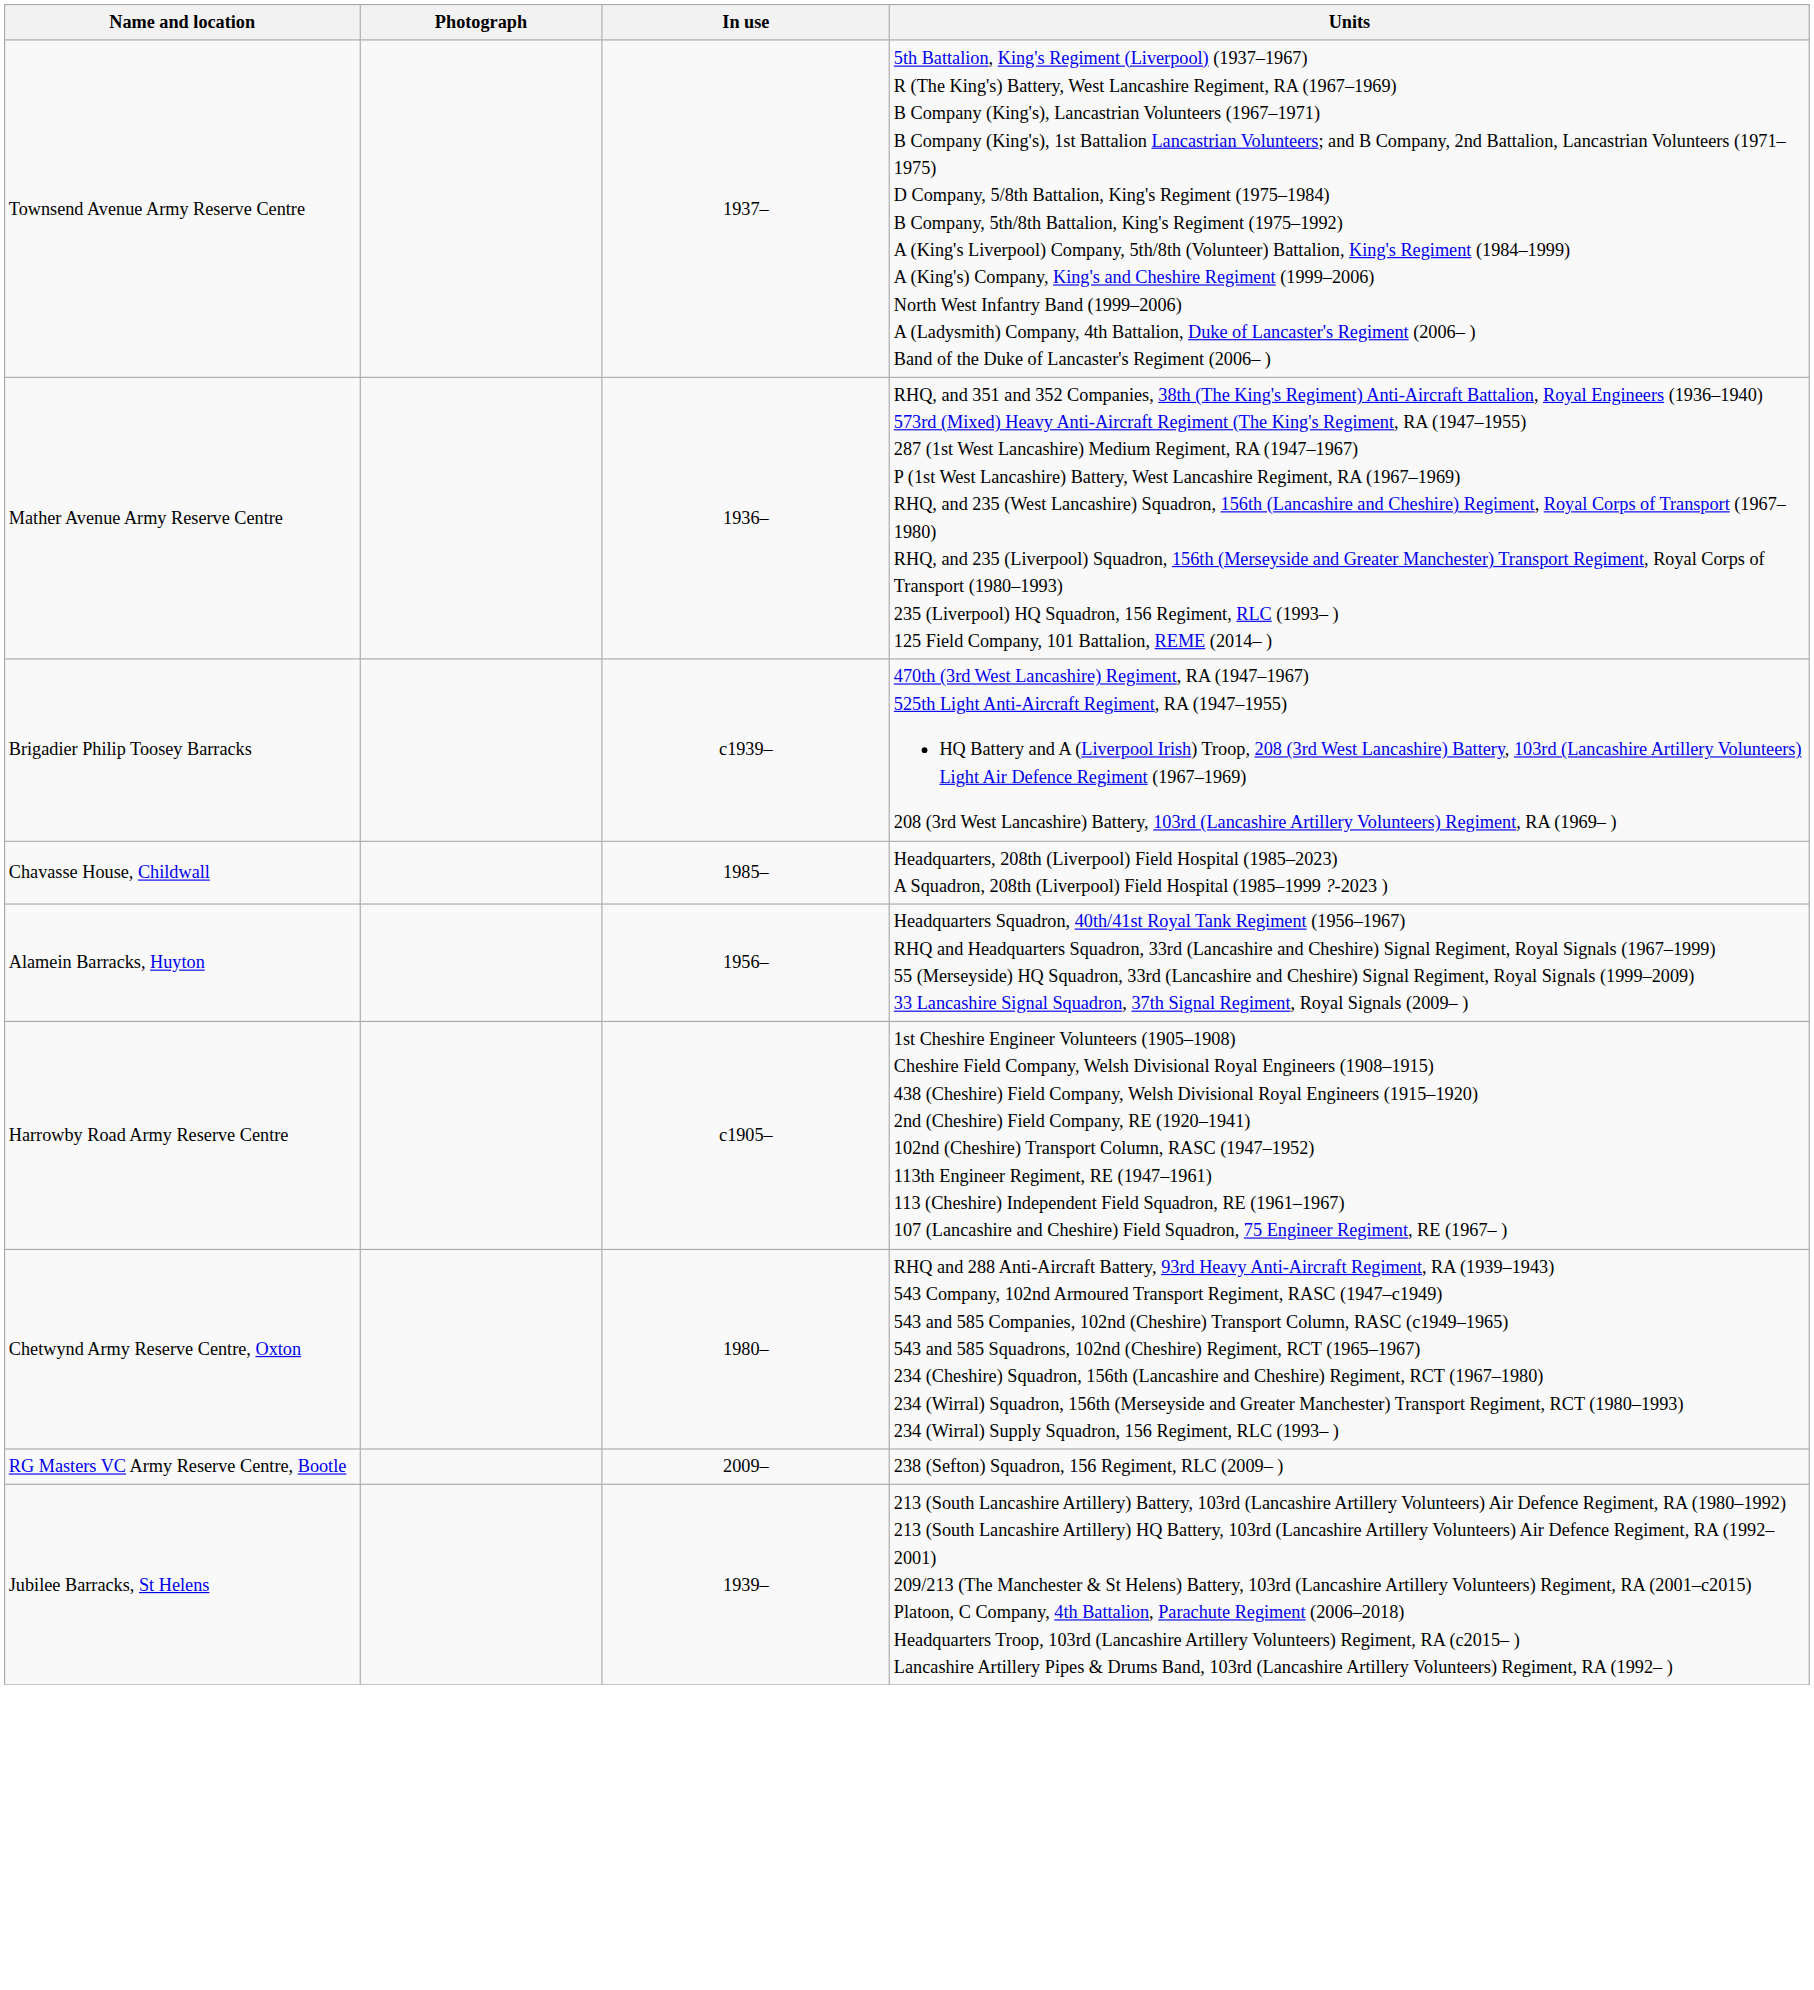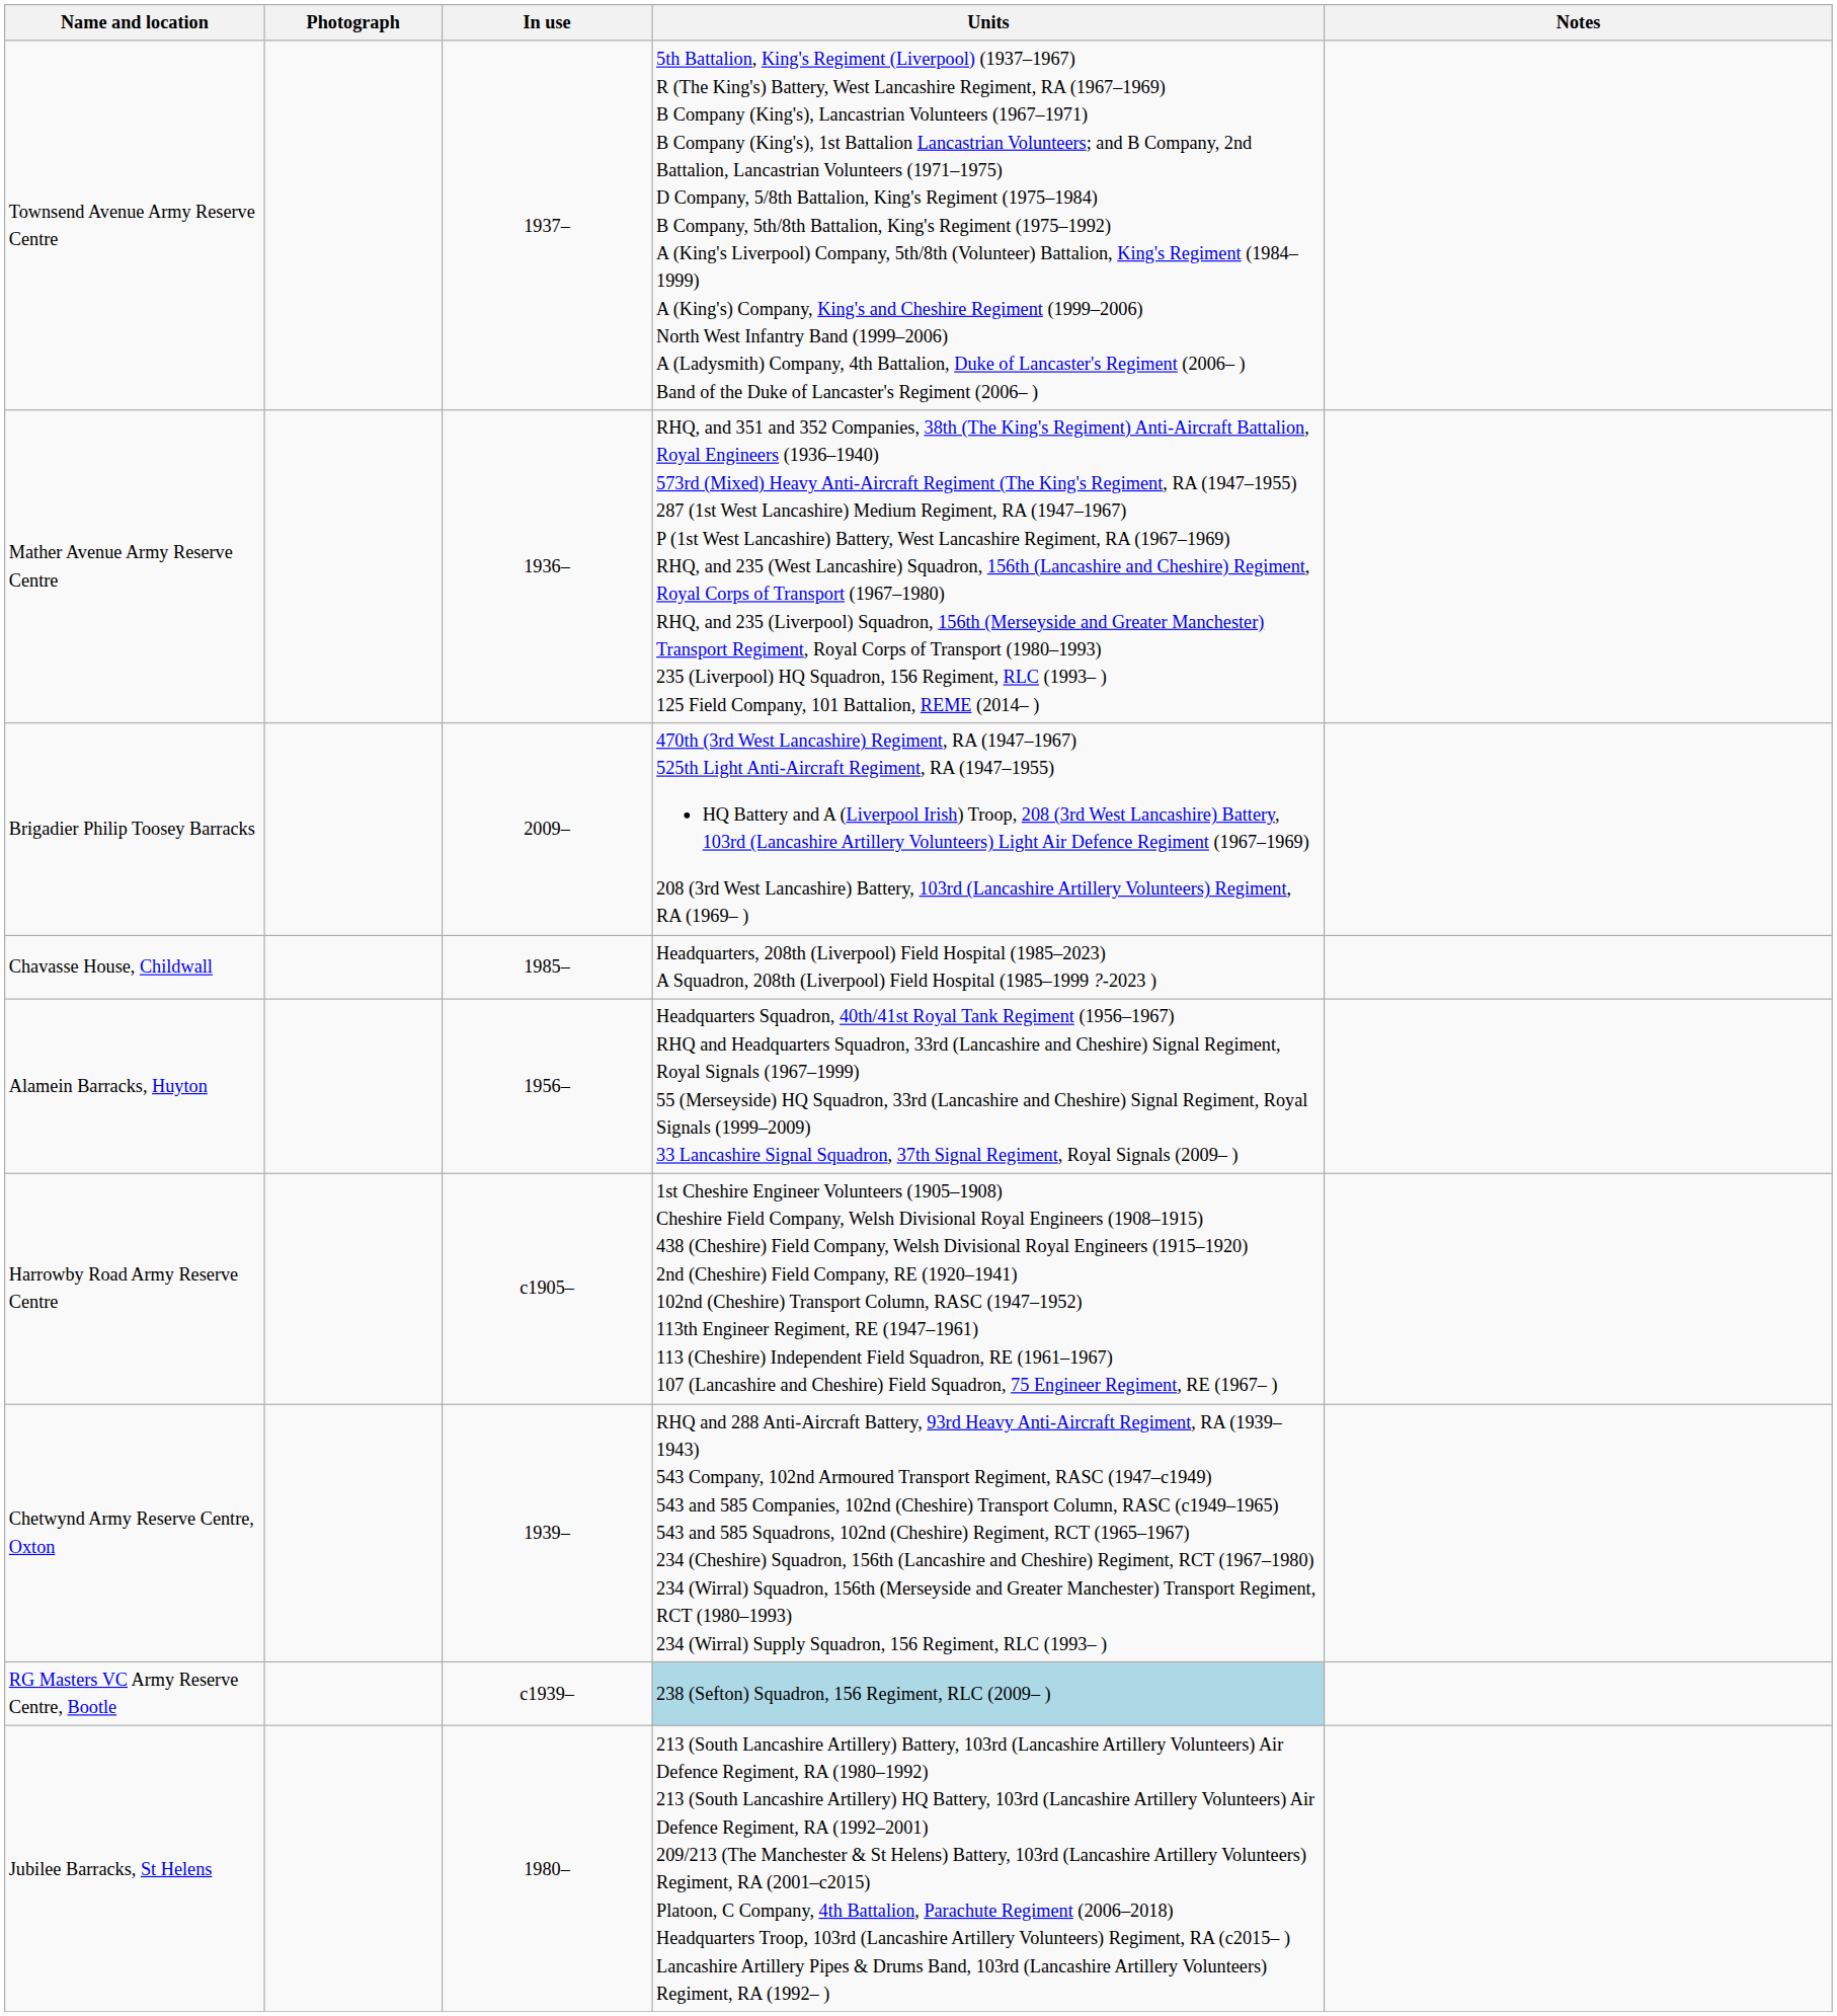 <table class="wikitable sortable plainrowheaders" style="width:100%;border:0px;text-align:left;line-height:150%;">
 <tr>
 <th scope="col"  style="width:150px">Name and location</th>
 <th scope="col"  style="width:100px" class="unsortable">Photograph</th>
 <th scope="col"  style="width:120px">In use</th>
 <th scope="col"  style="width:400px" class="unsortable">Units</th>
+<th scope="col"  style="width:300px" class="unsortable">Notes</th>
 </tr>
 <tr>
 <td>Townsend Avenue Army Reserve Centre<br><small></small></td>
 <td></td>
 <td align="center">1937– </td>
 <td><a href='#'>5th Battalion</a>, <a href='#'>King's Regiment (Liverpool)</a> (1937–1967)<br>R (The King's) Battery, West Lancashire Regiment, RA (1967–1969)<br>B Company (King's), Lancastrian Volunteers (1967–1971)<br>B Company (King's), 1st Battalion <a href='#'>Lancastrian Volunteers</a>; and B Company, 2nd Battalion, Lancastrian Volunteers (1971–1975)<br>D Company, 5/8th Battalion, King's Regiment (1975–1984)<br>B Company, 5th/8th Battalion, King's Regiment (1975–1992)<br>A (King's Liverpool) Company, 5th/8th (Volunteer) Battalion, <a href='#'>King's Regiment</a> (1984–1999)<br>A (King's) Company, <a href='#'>King's and Cheshire Regiment</a> (1999–2006)<br>North West Infantry Band (1999–2006)<br>A (Ladysmith) Company, 4th Battalion, <a href='#'>Duke of Lancaster's Regiment</a> (2006– )<br>Band of the Duke of Lancaster's Regiment (2006– )</td>
+<td></td>
 </tr>
 <tr>
 <td>Mather Avenue Army Reserve Centre<br><small></small></td>
 <td></td>
 <td align="center">1936– </td>
 <td>RHQ, and 351 and 352 Companies, <a href='#'>38th (The King's Regiment) Anti-Aircraft Battalion</a>, <a href='#'>Royal Engineers</a> (1936–1940)<br><a href='#'>573rd (Mixed) Heavy Anti-Aircraft Regiment (The King's Regiment</a>, RA (1947–1955)<br>287 (1st West Lancashire) Medium Regiment, RA (1947–1967)<br>P (1st West Lancashire) Battery, West Lancashire Regiment, RA (1967–1969)<br>RHQ, and 235 (West Lancashire) Squadron, <a href='#'>156th (Lancashire and Cheshire) Regiment</a>, <a href='#'>Royal Corps of Transport</a> (1967–1980)<br>RHQ, and 235 (Liverpool) Squadron, <a href='#'>156th (Merseyside and Greater Manchester) Transport Regiment</a>, Royal Corps of Transport (1980–1993)<br>235 (Liverpool) HQ Squadron, 156 Regiment, <a href='#'>RLC</a> (1993– )<br>125 Field Company, 101 Battalion, <a href='#'>REME</a> (2014– )</td>
+<td></td>
 </tr>
 <tr>
 <td>Brigadier Philip Toosey Barracks<br><small></small></td>
 <td></td>
-<td align="center">c1939–</td>
+<td align="center">2009– </td>
 <td><a href='#'>470th (3rd West Lancashire) Regiment</a>, RA (1947–1967) <br><a href='#'>525th Light Anti-Aircraft Regiment</a>, RA (1947–1955)<ul><li>HQ Battery and A (<a href='#'>Liverpool Irish</a>) Troop, <a href='#'>208 (3rd West Lancashire) Battery</a>, <a href='#'>103rd (Lancashire Artillery Volunteers) Light Air Defence Regiment</a> (1967–1969)</li></ul>208 (3rd West Lancashire) Battery, <a href='#'>103rd (Lancashire Artillery Volunteers) Regiment</a>, RA (1969– )</td>
+<td></td>
 </tr>
 <tr>
 <td>Chavasse House, <a href='#'>Childwall</a><br><small></small></td>
 <td></td>
 <td align="center">1985– </td>
 <td>Headquarters, 208th (Liverpool) Field Hospital (1985–2023)<br>A Squadron, 208th (Liverpool) Field Hospital (1985–1999 <em>?</em>-2023 )</td>
+<td></td>
 </tr>
 <tr>
 <td>Alamein Barracks, <a href='#'>Huyton</a><br><small></small></td>
 <td></td>
 <td align="center">1956– </td>
 <td>Headquarters Squadron, <a href='#'>40th/41st Royal Tank Regiment</a> (1956–1967)<br>RHQ and Headquarters Squadron, 33rd (Lancashire and Cheshire) Signal Regiment, Royal Signals (1967–1999)<br>55 (Merseyside) HQ Squadron, 33rd (Lancashire and Cheshire) Signal Regiment, Royal Signals (1999–2009)<br><a href='#'>33 Lancashire Signal Squadron</a>, <a href='#'>37th Signal Regiment</a>, Royal Signals (2009– )</td>
+<td></td>
 </tr>
 <tr>
 <td>Harrowby Road Army Reserve Centre<br><small></small></td>
 <td></td>
 <td align="center">c1905– </td>
 <td>1st Cheshire Engineer Volunteers (1905–1908)<br>Cheshire Field Company, Welsh Divisional Royal Engineers (1908–1915)<br>438 (Cheshire) Field Company, Welsh Divisional Royal Engineers (1915–1920)<br>2nd (Cheshire) Field Company, RE (1920–1941)<br>102nd (Cheshire) Transport Column, RASC (1947–1952)<br>113th Engineer Regiment, RE (1947–1961)<br>113 (Cheshire) Independent Field Squadron, RE (1961–1967)<br>107 (Lancashire and Cheshire) Field Squadron, <a href='#'>75 Engineer Regiment</a>, RE (1967– )</td>
+<td></td>
 </tr>
 <tr>
 <td>Chetwynd Army Reserve Centre, <a href='#'>Oxton</a><br><small></small></td>
 <td></td>
-<td align="center">1980– </td>
+<td align="center">1939–</td>
 <td>RHQ and 288 Anti-Aircraft Battery, <a href='#'>93rd Heavy Anti-Aircraft Regiment</a>, RA (1939–1943)<br>543 Company, 102nd Armoured Transport Regiment, RASC (1947–c1949)<br>543 and 585 Companies, 102nd (Cheshire) Transport Column, RASC (c1949–1965)<br>543 and 585 Squadrons, 102nd (Cheshire) Regiment, RCT (1965–1967)<br>234 (Cheshire) Squadron, 156th (Lancashire and Cheshire) Regiment, RCT (1967–1980)<br>234 (Wirral) Squadron, 156th (Merseyside and Greater Manchester) Transport Regiment, RCT (1980–1993)<br>234 (Wirral) Supply Squadron, 156 Regiment, RLC (1993– )</td>
+<td></td>
 </tr>
 <tr>
 <td><a href='#'>RG Masters VC</a> Army Reserve Centre, <a href='#'>Bootle</a><br><small></small></td>
 <td></td>
-<td align="center">2009– </td>
-<td>238 (Sefton) Squadron, 156 Regiment, RLC (2009– )</td>
+<td align="center">c1939–</td>
+<td style="background: lightblue;">238 (Sefton) Squadron, 156 Regiment, RLC (2009– )</td>
+<td></td>
 </tr>
 <tr>
 <td>Jubilee Barracks, <a href='#'>St Helens</a><br><small></small></td>
 <td></td>
-<td align="center">1939–</td>
+<td align="center">1980– </td>
 <td>213 (South Lancashire Artillery) Battery, 103rd (Lancashire Artillery Volunteers) Air Defence Regiment, RA (1980–1992)<br>213 (South Lancashire Artillery) HQ Battery, 103rd (Lancashire Artillery Volunteers) Air Defence Regiment, RA (1992–2001)<br>209/213 (The Manchester & St Helens) Battery, 103rd (Lancashire Artillery Volunteers) Regiment, RA (2001–c2015)<br>Platoon, C Company, <a href='#'>4th Battalion</a>, <a href='#'>Parachute Regiment</a> (2006–2018)<br>Headquarters Troop, 103rd (Lancashire Artillery Volunteers) Regiment, RA (c2015– )<br>Lancashire Artillery Pipes & Drums Band, 103rd (Lancashire Artillery Volunteers) Regiment, RA (1992– )</td>
+<td></td>
 </tr>
 </table>
